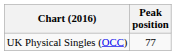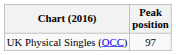 <table class="wikitable sortable">
 <tr>
 <th>Chart (2016)</th>
 <th>Peak<br>position</th>
 </tr>
 <tr>
 <td>UK Physical Singles (<a href='#'>OCC</a>)</td>
-<td style="text-align:center;">77</td>
+<td style="text-align:center;">97</td>
 </tr>
 </table>
